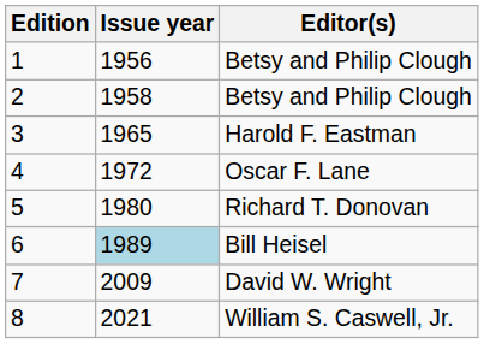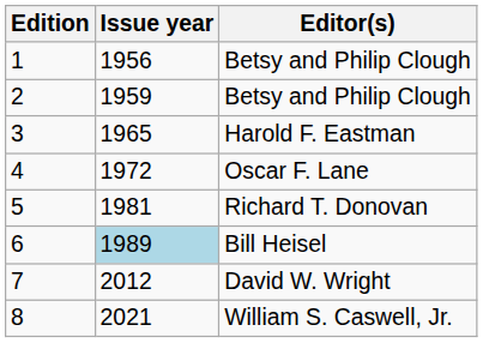 <table class="wikitable">
 <tr>
 <th>Edition</th>
 <th>Issue year</th>
 <th>Editor(s)</th>
 </tr>
 <tr>
 <td>1</td>
 <td>1956</td>
 <td>Betsy and Philip Clough</td>
 </tr>
 <tr>
 <td>2</td>
-<td>1958</td>
+<td>1959</td>
 <td>Betsy and Philip Clough</td>
 </tr>
 <tr>
 <td>3</td>
 <td>1965</td>
 <td>Harold F. Eastman</td>
 </tr>
 <tr>
 <td>4</td>
 <td>1972</td>
 <td>Oscar F. Lane</td>
 </tr>
 <tr>
 <td>5</td>
-<td>1980</td>
+<td>1981</td>
 <td>Richard T. Donovan</td>
 </tr>
 <tr>
 <td>6</td>
 <td style="background: lightblue;">1989</td>
 <td>Bill Heisel</td>
 </tr>
 <tr>
 <td>7</td>
-<td>2009</td>
+<td>2012</td>
 <td>David W. Wright</td>
 </tr>
 <tr>
 <td>8</td>
 <td>2021</td>
 <td>William S. Caswell, Jr.</td>
 </tr>
 </table>
